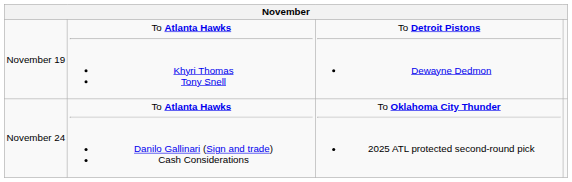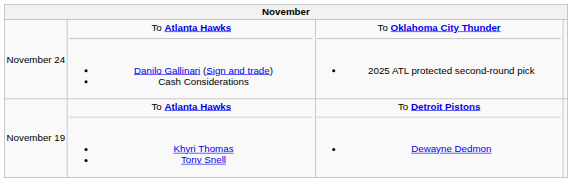 <table class="wikitable" style="text-align:center">
 <tr>
 <th colspan="4">November</th>
+</tr>
+<tr>
+<td>November 24</td>
+<td style="width:44%; vertical-align:top;">To <strong><a href='#'>Atlanta Hawks</a></strong><hr><br><ul><li><a href='#'>Danilo Gallinari</a> (<a href='#'>Sign and trade</a>)</li><li>Cash Considerations</li></ul></td>
+<td style="width:44%; vertical-align:top;">To <strong><a href='#'>Oklahoma City Thunder</a></strong><hr><br><ul><li>2025 ATL protected second-round pick</li></ul></td>
+<td></td>
 </tr>
 <tr>
 <td>November 19</td>
 <td style="width:44%; vertical-align:top;">To <strong><a href='#'>Atlanta Hawks</a></strong><hr><br><ul><li><a href='#'>Khyri Thomas</a></li><li><a href='#'>Tony Snell</a></li></ul></td>
 <td style="width:44%; vertical-align:top;">To <strong><a href='#'>Detroit Pistons</a></strong><hr><br><ul><li><a href='#'>Dewayne Dedmon</a></li></ul></td>
 <td></td>
 </tr>
-<tr>
-<td>November 24</td>
-<td style="width:44%; vertical-align:top;">To <strong><a href='#'>Atlanta Hawks</a></strong><hr><br><ul><li><a href='#'>Danilo Gallinari</a> (<a href='#'>Sign and trade</a>)</li><li>Cash Considerations</li></ul></td>
-<td style="width:44%; vertical-align:top;">To <strong><a href='#'>Oklahoma City Thunder</a></strong><hr><br><ul><li>2025 ATL protected second-round pick</li></ul></td>
-<td></td>
-</tr>
 </table>
